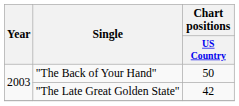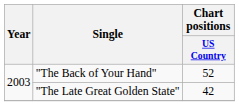 <table class="wikitable" style="text-align:center;">
 <tr>
 <th rowspan="2">Year</th>
 <th rowspan="2">Single</th>
 <th colspan="1">Chart positions</th>
 </tr>
 <tr style="font-size:smaller;">
 <th width="65"><a href='#'>US Country</a></th>
 </tr>
 <tr>
 <td rowspan="2">2003</td>
 <td align="left">"The Back of Your Hand"</td>
-<td>50</td>
+<td>52</td>
 </tr>
 <tr>
 <td align="left">"The Late Great Golden State"</td>
 <td>42</td>
 </tr>
 <tr>
 </tr>
 </table>
